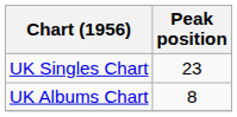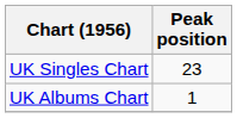 <table class="wikitable sortable">
 <tr>
 <th>Chart (1956)</th>
 <th>Peak<br>position</th>
 </tr>
 <tr>
 <td align="left"><a href='#'>UK Singles Chart</a></td>
 <td style="text-align:center;">23</td>
 </tr>
 <tr>
 <td align="left"><a href='#'>UK Albums Chart</a></td>
-<td style="text-align:center;">8</td>
+<td style="text-align:center;">1</td>
 </tr>
 <tr>
 </tr>
 </table>
